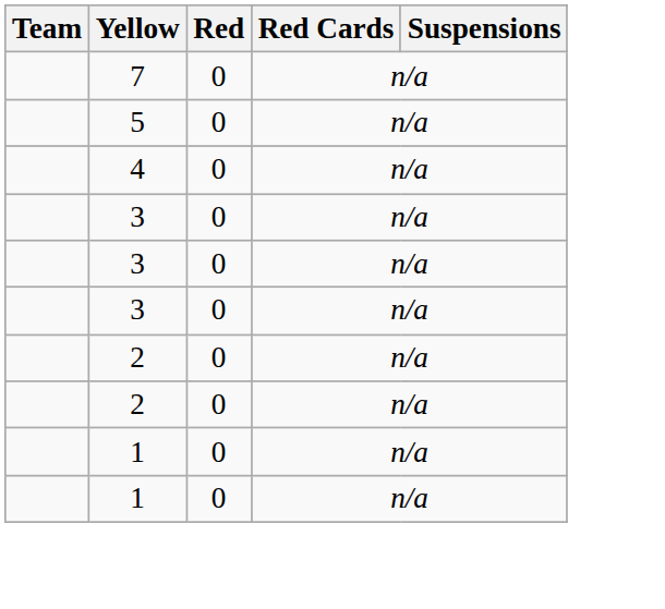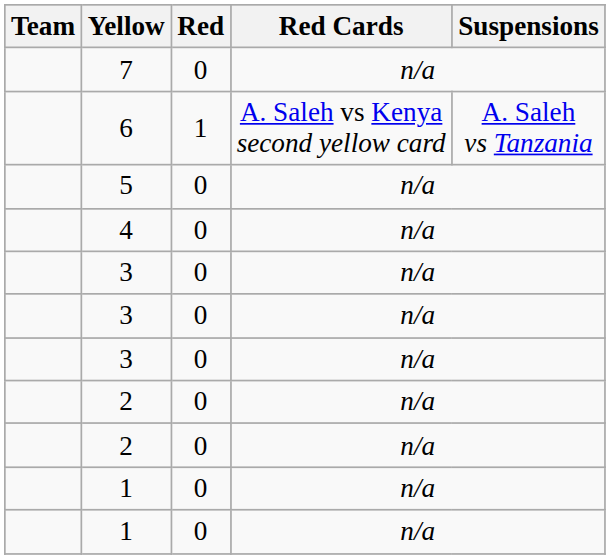 <table class="wikitable sortable" style="text-align:center;">
 <tr>
 <th>Team</th>
 <th> Yellow</th>
 <th> Red</th>
 <th>Red Cards</th>
 <th>Suspensions</th>
 </tr>
 <tr>
 <td style="text-align:left;"></td>
 <td>7</td>
 <td>0</td>
 <td colspan="2"><em>n/a</em></td>
+</tr>
+<tr>
+<td style="text-align:left;"></td>
+<td>6</td>
+<td>1</td>
+<td><a href='#'>A. Saleh</a> vs <a href='#'>Kenya</a><br><em>second yellow card</em></td>
+<td><a href='#'>A. Saleh</a><br><em>vs <a href='#'>Tanzania</a></em></td>
 </tr>
 <tr>
 <td style="text-align:left;"></td>
 <td>5</td>
 <td>0</td>
 <td colspan="2"><em>n/a</em></td>
 </tr>
 <tr>
 <td style="text-align:left;"></td>
 <td>4</td>
 <td>0</td>
 <td colspan="2"><em>n/a</em></td>
 </tr>
 <tr>
 <td style="text-align:left;"></td>
 <td>3</td>
 <td>0</td>
 <td colspan="2"><em>n/a</em></td>
 </tr>
 <tr>
 <td style="text-align:left;"></td>
 <td>3</td>
 <td>0</td>
 <td colspan="2"><em>n/a</em></td>
 </tr>
 <tr>
 <td style="text-align:left;"></td>
 <td>3</td>
 <td>0</td>
 <td colspan="2"><em>n/a</em></td>
 </tr>
 <tr>
 <td style="text-align:left;"></td>
 <td>2</td>
 <td>0</td>
 <td colspan="2"><em>n/a</em></td>
 </tr>
 <tr>
 <td style="text-align:left;"></td>
 <td>2</td>
 <td>0</td>
 <td colspan="2"><em>n/a</em></td>
 </tr>
 <tr>
 <td style="text-align:left;"></td>
 <td>1</td>
 <td>0</td>
 <td colspan="2"><em>n/a</em></td>
 </tr>
 <tr>
 <td style="text-align:left;"></td>
 <td>1</td>
 <td>0</td>
 <td colspan="2"><em>n/a</em></td>
 </tr>
 </table>
